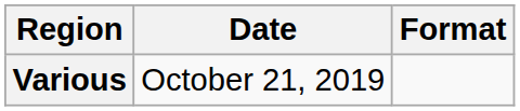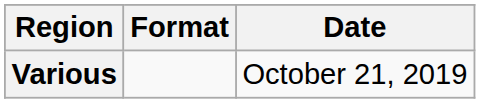 <table class="wikitable plainrowheaders unsortable">
 <tr>
 <th scope="col">Region</th>
+<th scope="col">Format</th>
 <th scope="col">Date</th>
-<th scope="col">Format</th>
 </tr>
 <tr>
 <th scope="row">Various</th>
+<td></td>
 <td>October 21, 2019</td>
-<td></td>
 </tr>
 </table>
